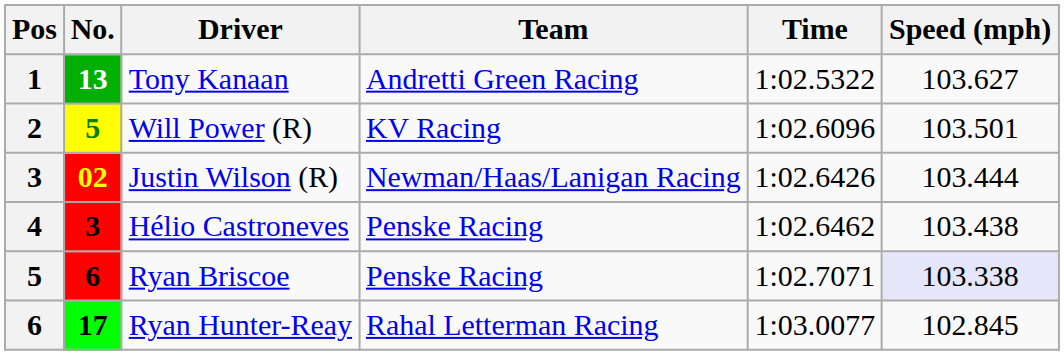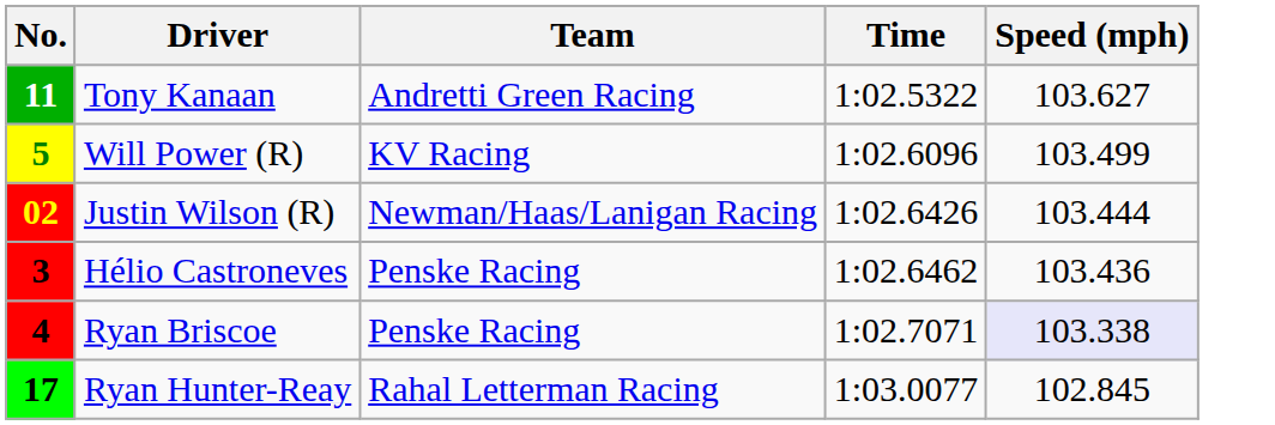 <table class="wikitable" style="font-size:95%;">
 <tr>
-<th>Pos</th>
 <th>No.</th>
 <th>Driver</th>
 <th>Team</th>
 <th>Time</th>
 <th>Speed (mph)</th>
 </tr>
 <tr>
-<th>1</th>
-<td style="color:white; background:#00af00; text-align:center;"><strong>13</strong></td>
+<td style="color:white; background:#00af00; text-align:center;"><strong>11</strong></td>
 <td> <a href='#'>Tony Kanaan</a></td>
 <td><a href='#'>Andretti Green Racing</a></td>
 <td align=center>1:02.5322</td>
 <td align=center>103.627</td>
 </tr>
 <tr>
-<th>2</th>
 <td style="color:green; background:yellow; text-align:center;"><strong>5</strong></td>
 <td> <a href='#'>Will Power</a> (R)</td>
 <td><a href='#'>KV Racing</a></td>
 <td align=center>1:02.6096</td>
-<td align=center>103.501</td>
+<td align=center>103.499</td>
 </tr>
 <tr>
-<th>3</th>
 <td style="color:yellow; background:red; text-align:center;"><strong>02</strong></td>
 <td> <a href='#'>Justin Wilson</a> (R)</td>
 <td><a href='#'>Newman/Haas/Lanigan Racing</a></td>
 <td align=center>1:02.6426</td>
 <td align=center>103.444</td>
 </tr>
 <tr>
-<th>4</th>
 <td style="color:black; background:#f00; text-align:center;"><strong>3</strong></td>
 <td> <a href='#'>Hélio Castroneves</a></td>
 <td><a href='#'>Penske Racing</a></td>
 <td align=center>1:02.6462</td>
-<td align=center>103.438</td>
+<td align=center>103.436</td>
 </tr>
 <tr>
-<th>5</th>
-<td style="color:black; background:#f00; text-align:center;"><strong>6</strong></td>
+<td style="color:black; background:#f00; text-align:center;"><strong>4</strong></td>
 <td> <a href='#'>Ryan Briscoe</a></td>
 <td><a href='#'>Penske Racing</a></td>
 <td align=center>1:02.7071</td>
 <td align=center style="background: lavender;">103.338</td>
 </tr>
 <tr>
-<th>6</th>
 <td style="color:Black; background:#0f0; text-align:center;"><strong>17</strong></td>
 <td> <a href='#'>Ryan Hunter-Reay</a></td>
 <td><a href='#'>Rahal Letterman Racing</a></td>
 <td align=center>1:03.0077</td>
 <td align=center>102.845</td>
 </tr>
 </table>
